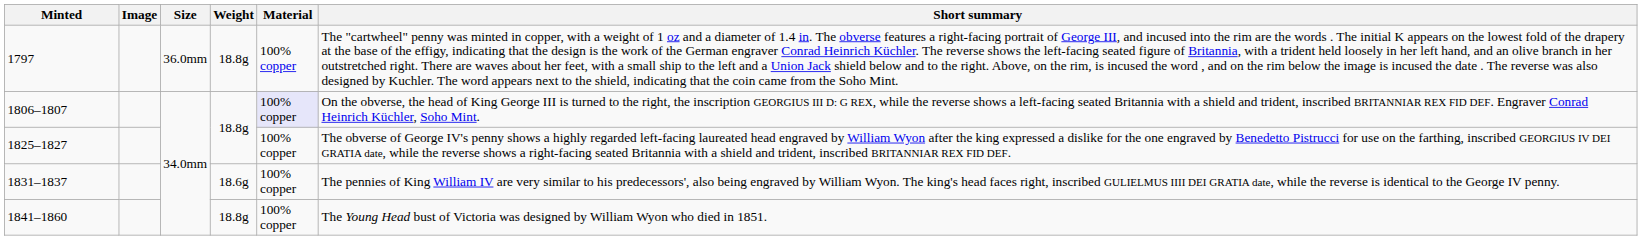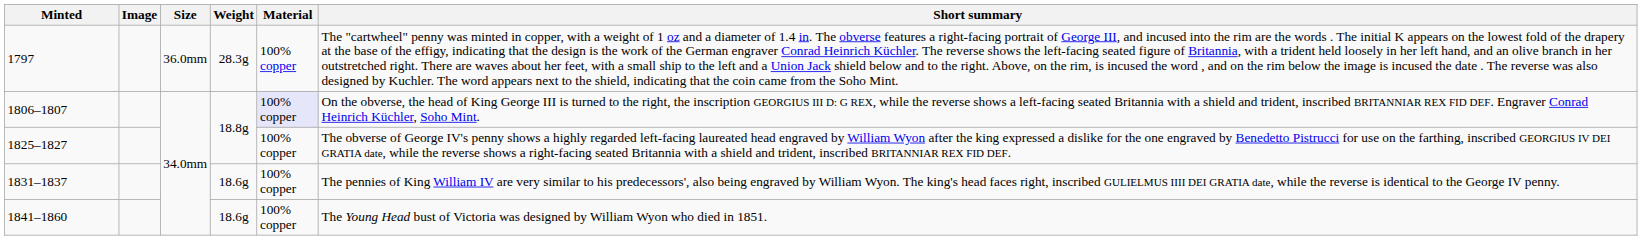 <table class="wikitable sortable">
 <tr>
 <th class="unsortable" width="7%">Minted</th>
 <th class="unsortable">Image</th>
 <th>Size</th>
 <th>Weight</th>
 <th class="unsortable">Material</th>
 <th class="unsortable">Short summary</th>
 </tr>
 <tr>
 <td>1797</td>
 <td></td>
 <td align="center">36.0mm</td>
-<td align="center">18.8g</td>
+<td align="center">28.3g</td>
 <td>100% <a href='#'>copper</a></td>
 <td>The "cartwheel" penny was minted in copper, with a weight of 1 <a href='#'>oz</a> and a diameter of 1.4 <a href='#'>in</a>. The <a href='#'>obverse</a> features a right-facing portrait of <a href='#'>George III</a>, and incused into the rim are the words . The initial K appears on the lowest fold of the drapery at the base of the effigy, indicating that the design is the work of the German engraver <a href='#'>Conrad Heinrich Küchler</a>. The reverse shows the left-facing seated figure of <a href='#'>Britannia</a>, with a trident held loosely in her left hand, and an olive branch in her outstretched right. There are waves about her feet, with a small ship to the left and a <a href='#'>Union Jack</a> shield below and to the right. Above, on the rim, is incused the word , and on the rim below the image is incused the date . The reverse was also designed by Kuchler. The word  appears next to the shield, indicating that the coin came from the Soho Mint.</td>
 </tr>
 <tr>
 <td>1806–1807</td>
 <td></td>
 <td rowspan="4" align="center">34.0mm</td>
 <td rowspan="2" align="center">18.8g</td>
 <td style="background: lavender;">100% copper</td>
 <td>On the obverse, the head of King George III is turned to the right, the inscription <small>GEORGIUS III D: G REX</small>, while the reverse shows a left-facing seated Britannia with a shield and trident, inscribed <small>BRITANNIAR REX FID DEF</small>. Engraver <a href='#'>Conrad Heinrich Küchler</a>, <a href='#'>Soho Mint</a>.</td>
 </tr>
 <tr>
 <td>1825–1827</td>
 <td></td>
 <td>100% copper</td>
 <td>The obverse of George IV's penny shows a highly regarded left-facing laureated head engraved by <a href='#'>William Wyon</a> after the king expressed a dislike for the one engraved by <a href='#'>Benedetto Pistrucci</a> for use on the farthing, inscribed <small>GEORGIUS IV DEI GRATIA date</small>, while the reverse shows a right-facing seated Britannia with a shield and trident, inscribed <small>BRITANNIAR REX FID DEF</small>.</td>
 </tr>
 <tr>
 <td>1831–1837</td>
 <td></td>
 <td align="center">18.6g</td>
 <td>100% copper</td>
 <td>The pennies of King <a href='#'>William IV</a> are very similar to his predecessors', also being engraved by William Wyon. The king's head faces right, inscribed <small>GULIELMUS IIII DEI GRATIA date</small>, while the reverse is identical to the George IV penny.</td>
 </tr>
 <tr>
 <td>1841–1860</td>
 <td></td>
-<td align="center">18.8g</td>
+<td align="center">18.6g</td>
 <td>100% copper</td>
 <td>The <em>Young Head</em> bust of Victoria was designed by William Wyon who died in 1851.</td>
 </tr>
 </table>
